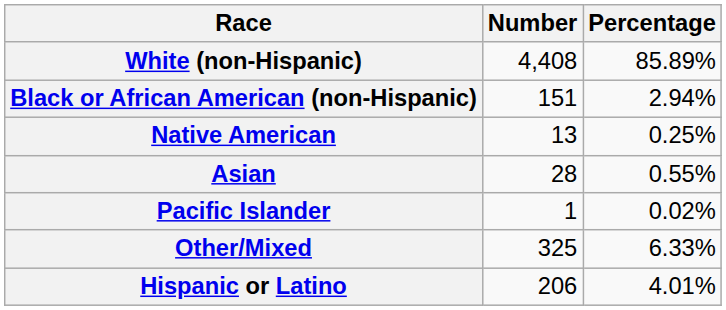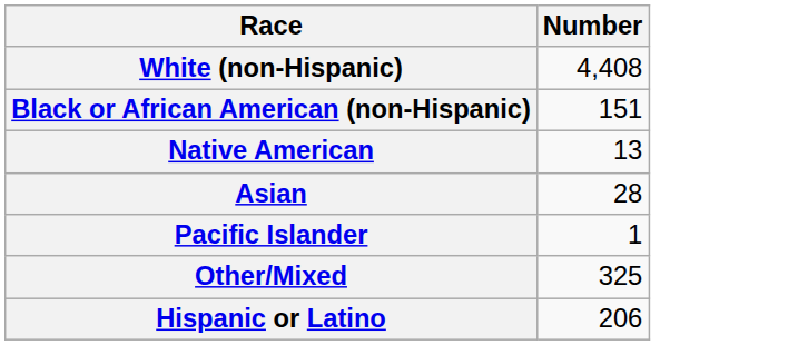 <table class="wikitable" style="text-align:right">
 <tr>
 <th scope="col">Race</th>
 <th scope="col">Number</th>
-<th scope="col">Percentage</th>
 </tr>
 <tr>
 <th scope="row"><a href='#'>White</a> (non-Hispanic)</th>
 <td>4,408</td>
-<td>85.89%</td>
 </tr>
 <tr>
 <th scope="row"><a href='#'>Black or African American</a> (non-Hispanic)</th>
 <td>151</td>
-<td>2.94%</td>
 </tr>
 <tr>
 <th scope="row"><a href='#'>Native American</a></th>
 <td>13</td>
-<td>0.25%</td>
 </tr>
 <tr>
 <th scope="row"><a href='#'>Asian</a></th>
 <td>28</td>
-<td>0.55%</td>
 </tr>
 <tr>
 <th scope="row"><a href='#'>Pacific Islander</a></th>
 <td>1</td>
-<td>0.02%</td>
 </tr>
 <tr>
 <th scope="row"><a href='#'>Other/Mixed</a></th>
 <td>325</td>
-<td>6.33%</td>
 </tr>
 <tr>
 <th scope="row"><a href='#'>Hispanic</a> or <a href='#'>Latino</a></th>
 <td>206</td>
-<td>4.01%</td>
 </tr>
 </table>
